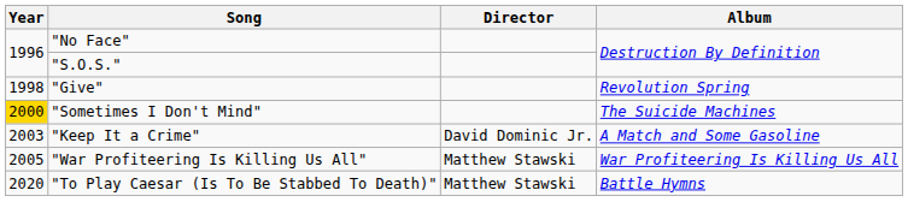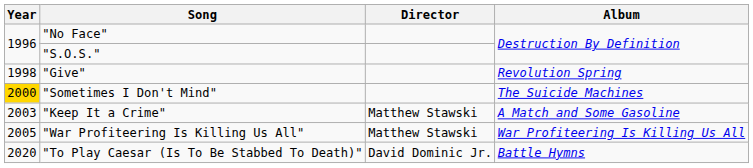 <table class="wikitable">
 <tr>
 <th>Year</th>
 <th>Song</th>
 <th>Director</th>
 <th>Album</th>
 </tr>
 <tr>
 <td rowspan="2">1996</td>
 <td>"No Face"</td>
 <td></td>
 <td rowspan="2"><em><a href='#'>Destruction By Definition</a></em></td>
 </tr>
 <tr>
 <td>"S.O.S."</td>
 <td></td>
 </tr>
 <tr>
 <td>1998</td>
 <td>"Give"</td>
 <td></td>
 <td><em><a href='#'>Revolution Spring</a></em></td>
 </tr>
 <tr>
 <td style="background: gold;">2000</td>
 <td>"Sometimes I Don't Mind"</td>
 <td></td>
 <td><em><a href='#'>The Suicide Machines</a></em></td>
 </tr>
 <tr>
 <td>2003</td>
 <td>"Keep It a Crime"</td>
-<td>David Dominic Jr.</td>
+<td>Matthew Stawski</td>
 <td><em><a href='#'>A Match and Some Gasoline</a></em></td>
 </tr>
 <tr>
 <td>2005</td>
 <td>"War Profiteering Is Killing Us All"</td>
 <td>Matthew Stawski</td>
 <td><em><a href='#'>War Profiteering Is Killing Us All</a></em></td>
 </tr>
 <tr>
 <td>2020</td>
 <td>"To Play Caesar (Is To Be Stabbed To Death)"</td>
-<td>Matthew Stawski</td>
+<td>David Dominic Jr.</td>
 <td><em><a href='#'>Battle Hymns</a></em></td>
 </tr>
 </table>
